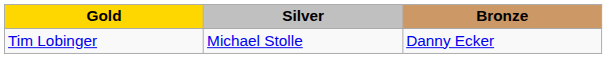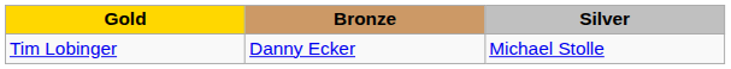 <table class="wikitable" style="text-align:left">
 <tr align="center">
 <td width=200 bgcolor=gold><strong>Gold</strong></td>
+<td width=200 bgcolor=CC9966><strong>Bronze</strong></td>
 <td width=200 bgcolor=silver><strong>Silver</strong></td>
-<td width=200 bgcolor=CC9966><strong>Bronze</strong></td>
 </tr>
 <tr>
 <td><a href='#'>Tim Lobinger</a><br><em></em></td>
+<td><a href='#'>Danny Ecker</a><br><em></em></td>
 <td><a href='#'>Michael Stolle</a><br><em></em></td>
-<td><a href='#'>Danny Ecker</a><br><em></em></td>
 </tr>
 </table>
